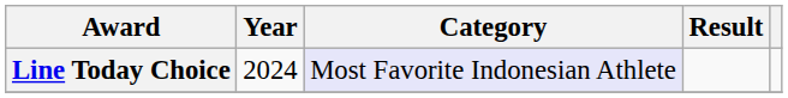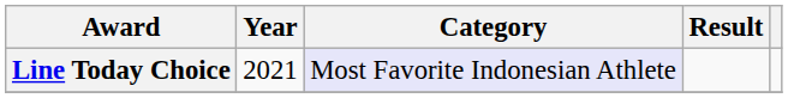 <table class="wikitable plainrowheaders sortable">
 <tr>
 <th scope="col">Award</th>
 <th scope="col">Year</th>
 <th scope="col">Category</th>
 <th scope="col">Result</th>
 <th scope="col" class="unsortable"></th>
 </tr>
 <tr>
 <th scope="row"><a href='#'>Line</a> Today Choice</th>
-<td>2024</td>
+<td>2021</td>
 <td style="background: lavender;">Most Favorite Indonesian Athlete</td>
 <td></td>
 <td></td>
 </tr>
 <tr>
 </tr>
 </table>
